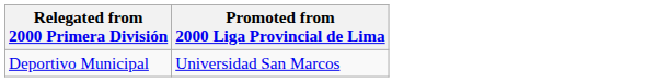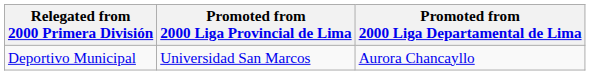 <table class="wikitable">
 <tr>
 <th>Relegated from<br><a href='#'>2000 Primera División</a></th>
 <th>Promoted from<br><a href='#'>2000 Liga Provincial de Lima</a></th>
+<th>Promoted from<br><a href='#'>2000 Liga Departamental de Lima</a></th>
 </tr>
 <tr>
 <td> <a href='#'>Deportivo Municipal</a> </td>
 <td> <a href='#'>Universidad San Marcos</a> </td>
+<td> <a href='#'>Aurora Chancayllo</a> </td>
 </tr>
 </table>
